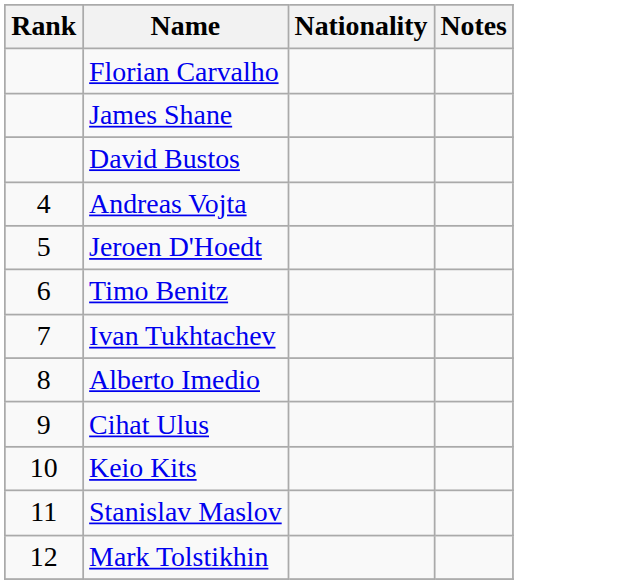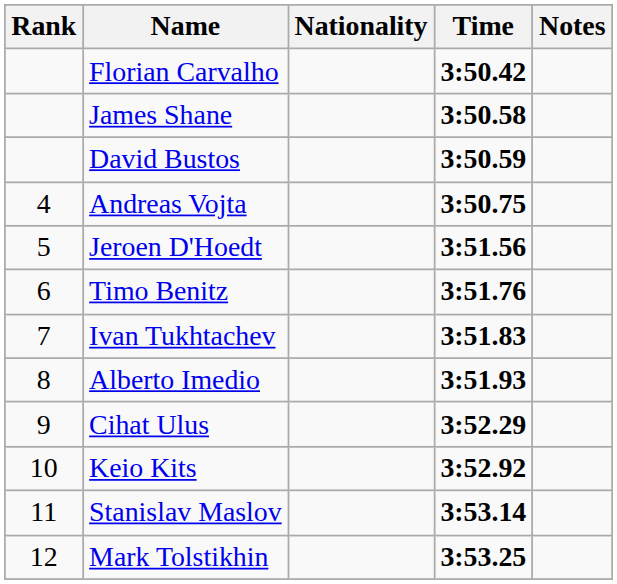 <table class="wikitable sortable" style="text-align:center">
 <tr>
 <th>Rank</th>
 <th>Name</th>
 <th>Nationality</th>
+<th>Time</th>
 <th>Notes</th>
 </tr>
 <tr>
 <td></td>
 <td align=left><a href='#'>Florian Carvalho</a></td>
 <td align=left></td>
+<td><strong>3:50.42</strong></td>
 <td></td>
 </tr>
 <tr>
 <td></td>
 <td align=left><a href='#'>James Shane</a></td>
 <td align=left></td>
+<td><strong>3:50.58</strong></td>
 <td></td>
 </tr>
 <tr>
 <td></td>
 <td align=left><a href='#'>David Bustos</a></td>
 <td align=left></td>
+<td><strong>3:50.59</strong></td>
 <td></td>
 </tr>
 <tr>
 <td>4</td>
 <td align=left><a href='#'>Andreas Vojta</a></td>
 <td align=left></td>
+<td><strong>3:50.75</strong></td>
 <td></td>
 </tr>
 <tr>
 <td>5</td>
 <td align=left><a href='#'>Jeroen D'Hoedt</a></td>
 <td align=left></td>
+<td><strong>3:51.56</strong></td>
 <td></td>
 </tr>
 <tr>
 <td>6</td>
 <td align=left><a href='#'>Timo Benitz</a></td>
 <td align=left></td>
+<td><strong>3:51.76</strong></td>
 <td></td>
 </tr>
 <tr>
 <td>7</td>
 <td align=left><a href='#'>Ivan Tukhtachev</a></td>
 <td align=left></td>
+<td><strong>3:51.83</strong></td>
 <td></td>
 </tr>
 <tr>
 <td>8</td>
 <td align=left><a href='#'>Alberto Imedio</a></td>
 <td align=left></td>
+<td><strong>3:51.93</strong></td>
 <td></td>
 </tr>
 <tr>
 <td>9</td>
 <td align=left><a href='#'>Cihat Ulus</a></td>
 <td align=left></td>
+<td><strong>3:52.29</strong></td>
 <td></td>
 </tr>
 <tr>
 <td>10</td>
 <td align=left><a href='#'>Keio Kits</a></td>
 <td align=left></td>
+<td><strong>3:52.92</strong></td>
 <td></td>
 </tr>
 <tr>
 <td>11</td>
 <td align=left><a href='#'>Stanislav Maslov</a></td>
 <td align=left></td>
+<td><strong>3:53.14</strong></td>
 <td></td>
 </tr>
 <tr>
 <td>12</td>
 <td align=left><a href='#'>Mark Tolstikhin</a></td>
 <td align=left></td>
+<td><strong>3:53.25</strong></td>
 <td></td>
 </tr>
 </table>
